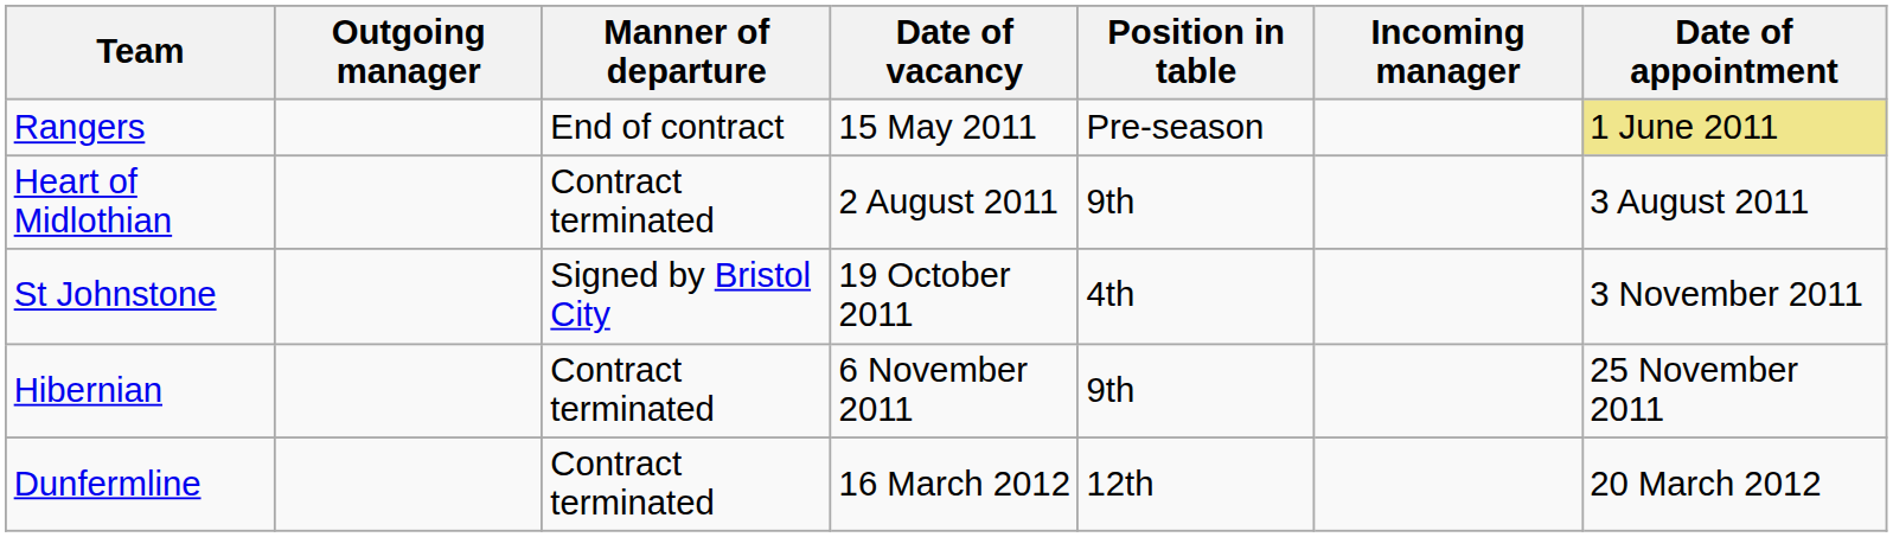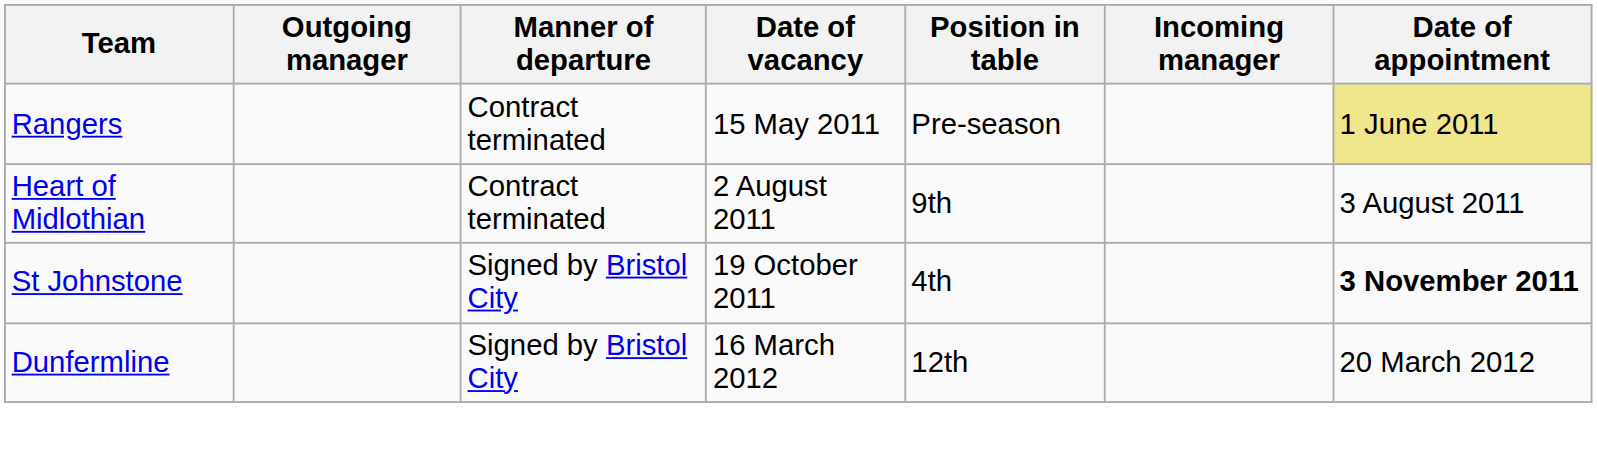 <table class="wikitable">
 <tr>
 <th>Team</th>
 <th>Outgoing manager</th>
 <th>Manner of departure</th>
 <th>Date of vacancy</th>
 <th>Position in table</th>
 <th>Incoming manager</th>
 <th>Date of appointment</th>
 </tr>
 <tr>
 <td><a href='#'>Rangers</a></td>
 <td></td>
-<td>End of contract</td>
+<td>Contract terminated</td>
 <td>15 May 2011</td>
 <td>Pre-season</td>
 <td></td>
 <td style="background: khaki;">1 June 2011</td>
 </tr>
 <tr>
 <td><a href='#'>Heart of Midlothian</a></td>
 <td></td>
 <td>Contract terminated</td>
 <td>2 August 2011</td>
 <td>9th</td>
 <td></td>
 <td>3 August 2011</td>
 </tr>
 <tr>
 <td><a href='#'>St Johnstone</a></td>
 <td></td>
 <td>Signed by <a href='#'>Bristol City</a></td>
 <td>19 October 2011</td>
 <td>4th</td>
 <td></td>
-<td>3 November 2011</td>
-</tr>
-<tr>
-<td><a href='#'>Hibernian</a></td>
-<td></td>
-<td>Contract terminated</td>
-<td>6 November 2011</td>
-<td>9th</td>
-<td></td>
-<td>25 November 2011</td>
+<td><strong>3 November 2011</strong></td>
 </tr>
 <tr>
 <td><a href='#'>Dunfermline</a></td>
 <td></td>
-<td>Contract terminated</td>
+<td>Signed by <a href='#'>Bristol City</a></td>
 <td>16 March 2012</td>
 <td>12th</td>
 <td></td>
 <td>20 March 2012</td>
 </tr>
 </table>
